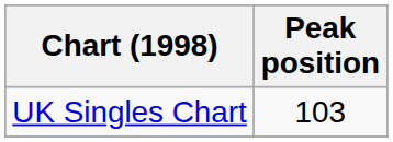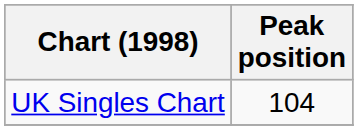 <table class="wikitable">
 <tr>
 <th>Chart (1998)</th>
 <th>Peak<br>position</th>
 </tr>
 <tr>
 <td><a href='#'>UK Singles Chart</a></td>
-<td align="center">103</td>
+<td align="center">104</td>
 </tr>
 <tr>
 </tr>
 </table>
